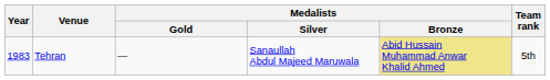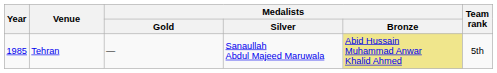 <table class="wikitable" style="text-align:left; font-size:90%">
 <tr>
 <th rowspan=2>Year</th>
 <th width=110 rowspan=2>Venue</th>
 <th colspan=3>Medalists</th>
 <th width=40 rowspan=2>Team rank</th>
 </tr>
 <tr>
 <th width=180 align="center">Gold</th>
 <th width=180 align="center">Silver</th>
 <th width=180 align="center">Bronze</th>
 </tr>
 <tr>
-<td><a href='#'>1983</a></td>
+<td><a href='#'>1985</a></td>
 <td><a href='#'>Tehran</a></td>
 <td>—</td>
 <td><a href='#'>Sanaullah</a><br><a href='#'>Abdul Majeed Maruwala</a></td>
 <td style="background: khaki;"><a href='#'>Abid Hussain</a><br><a href='#'>Muhammad Anwar</a><br><a href='#'>Khalid Ahmed</a></td>
 <td align="center" bgcolor=>5th</td>
 </tr>
 </table>
